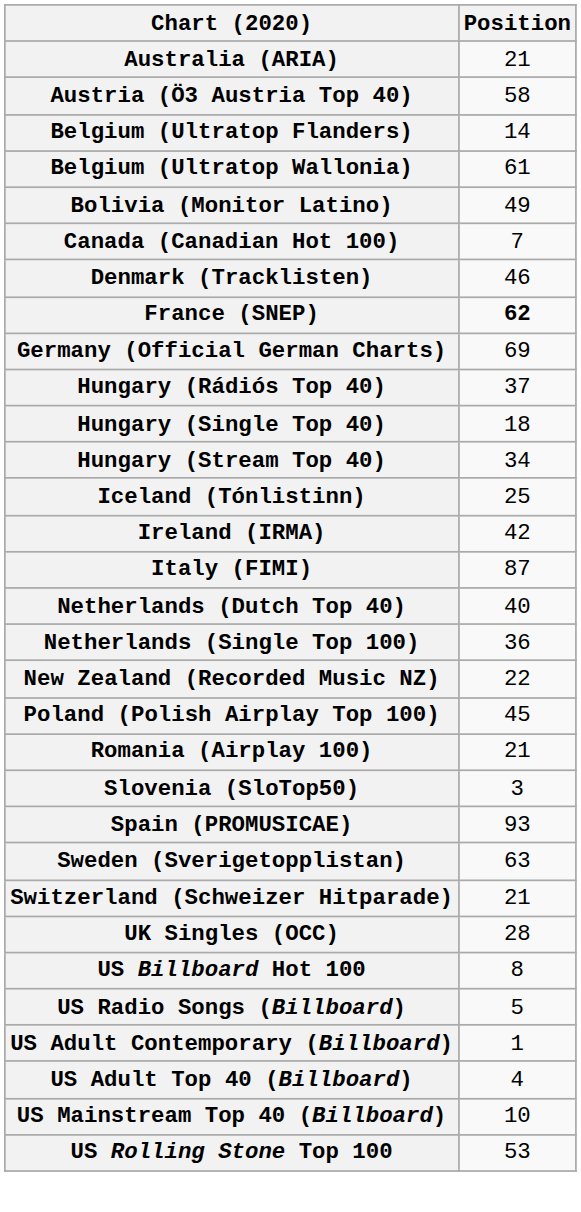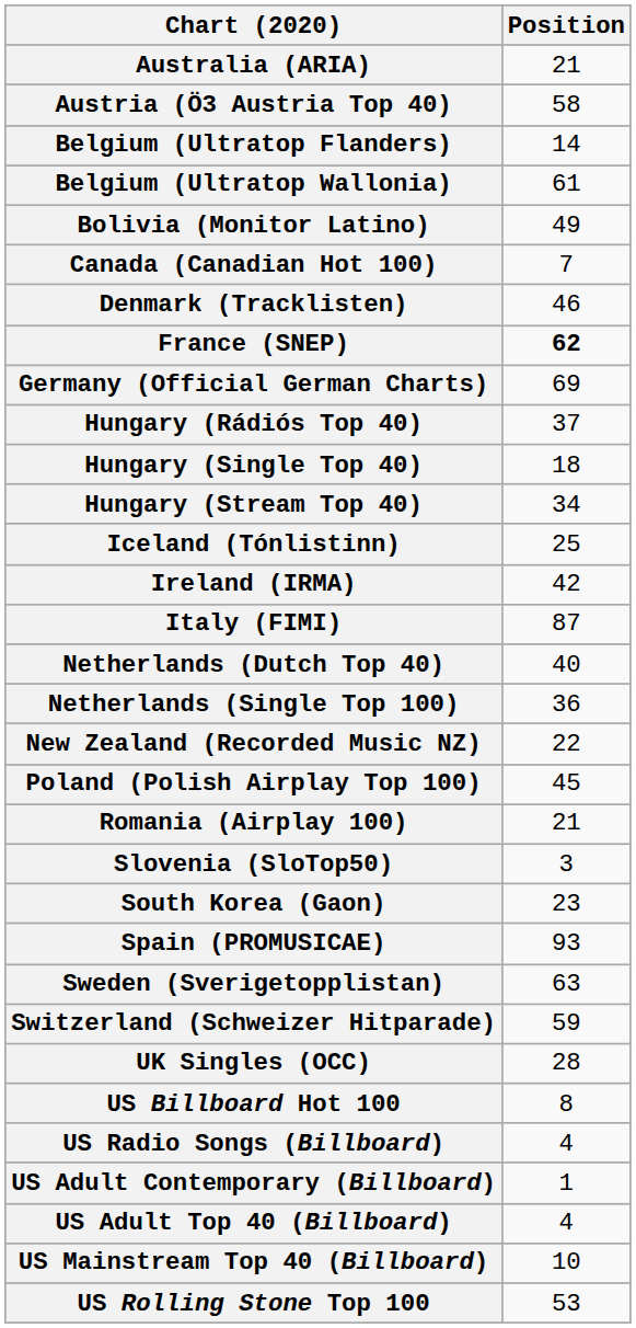 <table class="wikitable sortable plainrowheaders" style="text-align:center">
 <tr>
 <th scope="col">Chart (2020)</th>
 <th scope="col">Position</th>
 </tr>
 <tr>
 <th scope="row">Australia (ARIA)</th>
 <td>21</td>
 </tr>
 <tr>
 <th scope="row">Austria (Ö3 Austria Top 40)</th>
 <td>58</td>
 </tr>
 <tr>
 <th scope="row">Belgium (Ultratop Flanders)</th>
 <td>14</td>
 </tr>
 <tr>
 <th scope="row">Belgium (Ultratop Wallonia)</th>
 <td>61</td>
 </tr>
 <tr>
 <th scope="row">Bolivia (Monitor Latino)</th>
 <td>49</td>
 </tr>
 <tr>
 <th scope="row">Canada (Canadian Hot 100)</th>
 <td>7</td>
 </tr>
 <tr>
 <th scope="row">Denmark (Tracklisten)</th>
 <td>46</td>
 </tr>
 <tr>
 <th scope="row">France (SNEP)</th>
 <td><strong>62</strong></td>
 </tr>
 <tr>
 <th scope="row">Germany (Official German Charts)</th>
 <td>69</td>
 </tr>
 <tr>
 <th scope="row">Hungary (Rádiós Top 40)</th>
 <td>37</td>
 </tr>
 <tr>
 <th scope="row">Hungary (Single Top 40)</th>
 <td>18</td>
 </tr>
 <tr>
 <th scope="row">Hungary (Stream Top 40)</th>
 <td>34</td>
 </tr>
 <tr>
 <th scope="row">Iceland (Tónlistinn)</th>
 <td>25</td>
 </tr>
 <tr>
 <th scope="row">Ireland (IRMA)</th>
 <td>42</td>
 </tr>
 <tr>
 <th scope="row">Italy (FIMI)</th>
 <td>87</td>
 </tr>
 <tr>
 <th scope="row">Netherlands (Dutch Top 40)</th>
 <td>40</td>
 </tr>
 <tr>
 <th scope="row">Netherlands (Single Top 100)</th>
 <td>36</td>
 </tr>
 <tr>
 <th scope="row">New Zealand (Recorded Music NZ)</th>
 <td>22</td>
 </tr>
 <tr>
 <th scope="row">Poland (Polish Airplay Top 100)</th>
 <td>45</td>
 </tr>
 <tr>
 <th scope="row">Romania (Airplay 100)</th>
 <td>21</td>
 </tr>
 <tr>
 <th scope="row">Slovenia (SloTop50)</th>
 <td>3</td>
 </tr>
 <tr>
+<th scope="row">South Korea (Gaon)</th>
+<td>23</td>
+</tr>
+<tr>
 <th scope="row">Spain (PROMUSICAE)</th>
 <td>93</td>
 </tr>
 <tr>
 <th scope="row">Sweden (Sverigetopplistan)</th>
 <td>63</td>
 </tr>
 <tr>
 <th scope="row">Switzerland (Schweizer Hitparade)</th>
-<td>21</td>
+<td>59</td>
 </tr>
 <tr>
 <th scope="row">UK Singles (OCC)</th>
 <td>28</td>
 </tr>
 <tr>
 <th scope="row">US <em>Billboard</em> Hot 100</th>
 <td>8</td>
 </tr>
 <tr>
 <th scope="row">US Radio Songs (<em>Billboard</em>)</th>
-<td>5</td>
+<td>4</td>
 </tr>
 <tr>
 <th scope="row">US Adult Contemporary (<em>Billboard</em>)</th>
 <td>1</td>
 </tr>
 <tr>
 <th scope="row">US Adult Top 40 (<em>Billboard</em>)</th>
 <td>4</td>
 </tr>
 <tr>
 <th scope="row">US Mainstream Top 40 (<em>Billboard</em>)</th>
 <td>10</td>
 </tr>
 <tr>
 <th scope="row">US <em>Rolling Stone</em> Top 100</th>
 <td>53</td>
 </tr>
 </table>
